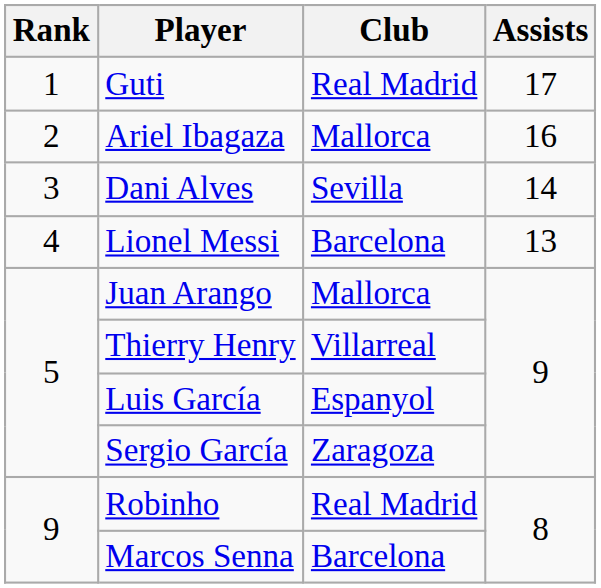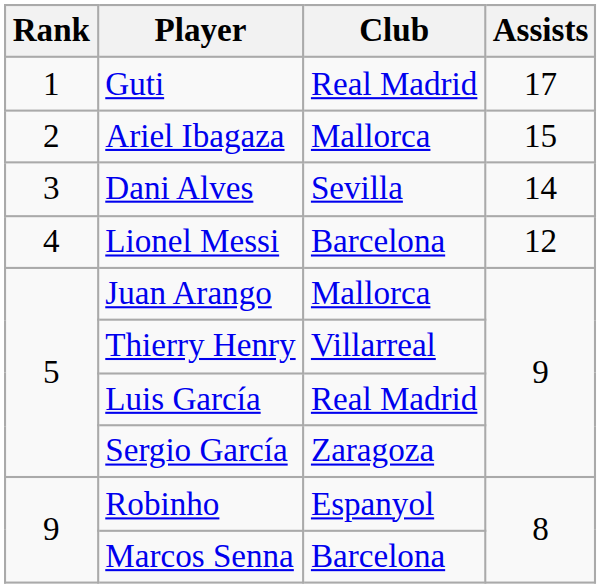 <table class="wikitable">
 <tr>
 <th>Rank</th>
 <th>Player</th>
 <th>Club</th>
 <th>Assists</th>
 </tr>
 <tr>
 <td align=center>1</td>
 <td> <a href='#'>Guti</a></td>
 <td><a href='#'>Real Madrid</a></td>
 <td align=center>17</td>
 </tr>
 <tr>
 <td align=center>2</td>
 <td> <a href='#'>Ariel Ibagaza</a></td>
 <td><a href='#'>Mallorca</a></td>
-<td align=center>16</td>
+<td align=center>15</td>
 </tr>
 <tr>
 <td align=center>3</td>
 <td> <a href='#'>Dani Alves</a></td>
 <td><a href='#'>Sevilla</a></td>
 <td align=center>14</td>
 </tr>
 <tr>
 <td align=center>4</td>
 <td> <a href='#'>Lionel Messi</a></td>
 <td><a href='#'>Barcelona</a></td>
-<td align=center>13</td>
+<td align=center>12</td>
 </tr>
 <tr>
 <td rowspan=4 align=center>5</td>
 <td> <a href='#'>Juan Arango</a></td>
 <td><a href='#'>Mallorca</a></td>
 <td rowspan=4 align=center>9</td>
 </tr>
 <tr>
 <td> <a href='#'>Thierry Henry</a></td>
 <td><a href='#'>Villarreal</a></td>
 </tr>
 <tr>
 <td> <a href='#'>Luis García</a></td>
-<td><a href='#'>Espanyol</a></td>
+<td><a href='#'>Real Madrid</a></td>
 </tr>
 <tr>
 <td> <a href='#'>Sergio García</a></td>
 <td><a href='#'>Zaragoza</a></td>
 </tr>
 <tr>
 <td rowspan=2 align=center>9</td>
 <td> <a href='#'>Robinho</a></td>
-<td><a href='#'>Real Madrid</a></td>
+<td><a href='#'>Espanyol</a></td>
 <td rowspan=2 align=center>8</td>
 </tr>
 <tr>
 <td> <a href='#'>Marcos Senna</a></td>
 <td><a href='#'>Barcelona</a></td>
 </tr>
 </table>
